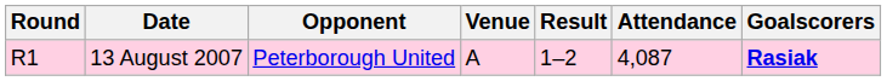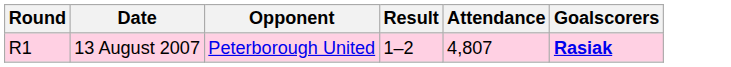 <table class="wikitable">
 <tr>
 <th>Round</th>
 <th>Date</th>
 <th>Opponent</th>
-<th>Venue</th>
 <th>Result</th>
 <th>Attendance</th>
 <th>Goalscorers</th>
 </tr>
 <tr style="background:#ffd0e3;">
 <td>R1</td>
 <td>13 August 2007</td>
 <td><a href='#'>Peterborough United</a></td>
-<td>A</td>
 <td>1–2</td>
-<td>4,087</td>
+<td>4,807</td>
 <td><strong><a href='#'>Rasiak</a></strong></td>
 </tr>
 </table>
